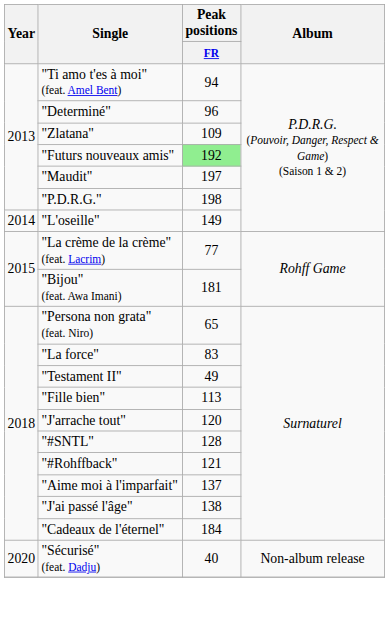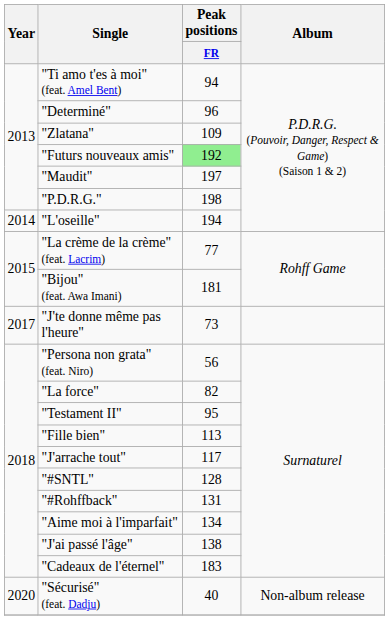 <table class="wikitable">
 <tr>
 <th align="center" rowspan="2" width="10">Year</th>
 <th align="center" rowspan="2" width="160">Single</th>
 <th align="center" colspan="1">Peak positions</th>
 <th align="center" rowspan="2" width="160">Album</th>
 </tr>
 <tr>
 <th width="40"><small><a href='#'>FR</a></small><br></th>
 </tr>
 <tr>
 <td align="center" rowspan="6">2013</td>
 <td>"Ti amo t'es à moi"<br><small>(feat. <a href='#'>Amel Bent</a>)</small></td>
 <td align="center">94</td>
 <td align="center" rowspan=7><em>P.D.R.G.</em> <br><small>(<em>Pouvoir, Danger, Respect & Game</em>)<br>(Saison 1 & 2)</small></td>
 </tr>
 <tr>
 <td>"Determiné"</td>
 <td align="center">96</td>
 </tr>
 <tr>
 <td>"Zlatana"</td>
 <td align="center">109</td>
 </tr>
 <tr>
 <td>"Futurs nouveaux amis"</td>
 <td align="center" style="background: lightgreen;">192</td>
 </tr>
 <tr>
 <td>"Maudit"</td>
 <td align="center">197</td>
 </tr>
 <tr>
 <td>"P.D.R.G."</td>
 <td align="center">198</td>
 </tr>
 <tr>
 <td align="center">2014</td>
 <td>"L'oseille"</td>
-<td align="center">149</td>
+<td align="center">194</td>
 </tr>
 <tr>
 <td align="center" rowspan="2">2015</td>
 <td>"La crème de la crème" <br><small>(feat. <a href='#'>Lacrim</a>)</small></td>
 <td align="center">77</td>
 <td align="center" rowspan=2><em>Rohff Game</em></td>
 </tr>
 <tr>
 <td>"Bijou" <br><small>(feat. Awa Imani)</small></td>
 <td align="center">181</td>
 </tr>
 <tr>
+<td align="center">2017</td>
+<td>"J'te donne même pas l'heure"</td>
+<td align="center">73</td>
+<td align="center"></td>
+</tr>
+<tr>
 <td align="center" rowspan=10>2018</td>
 <td>"Persona non grata"<br><small>(feat. Niro)</small></td>
-<td align="center">65</td>
+<td align="center">56</td>
 <td align="center" rowspan=10><em>Surnaturel</em></td>
 </tr>
 <tr>
 <td>"La force"</td>
-<td align="center">83</td>
+<td align="center">82</td>
 </tr>
 <tr>
 <td>"Testament II"</td>
-<td align="center">49</td>
+<td align="center">95</td>
 </tr>
 <tr>
 <td>"Fille bien"</td>
 <td align="center">113</td>
 </tr>
 <tr>
 <td>"J'arrache tout"</td>
-<td align="center">120</td>
+<td align="center">117</td>
 </tr>
 <tr>
 <td>"#SNTL"</td>
 <td align="center">128</td>
 </tr>
 <tr>
 <td>"#Rohffback"</td>
-<td align="center">121</td>
+<td align="center">131</td>
 </tr>
 <tr>
 <td>"Aime moi à l'imparfait"</td>
-<td align="center">137</td>
+<td align="center">134</td>
 </tr>
 <tr>
 <td>"J'ai passé l'âge"</td>
 <td align="center">138</td>
 </tr>
 <tr>
 <td>"Cadeaux de l'éternel"</td>
-<td align="center">184</td>
+<td align="center">183</td>
 </tr>
 <tr>
 <td align="center">2020</td>
 <td>"Sécurisé"<br><small>(feat. <a href='#'>Dadju</a>)</small></td>
 <td align="center">40</td>
 <td align="center">Non-album release</td>
 </tr>
 <tr>
 </tr>
 </table>
